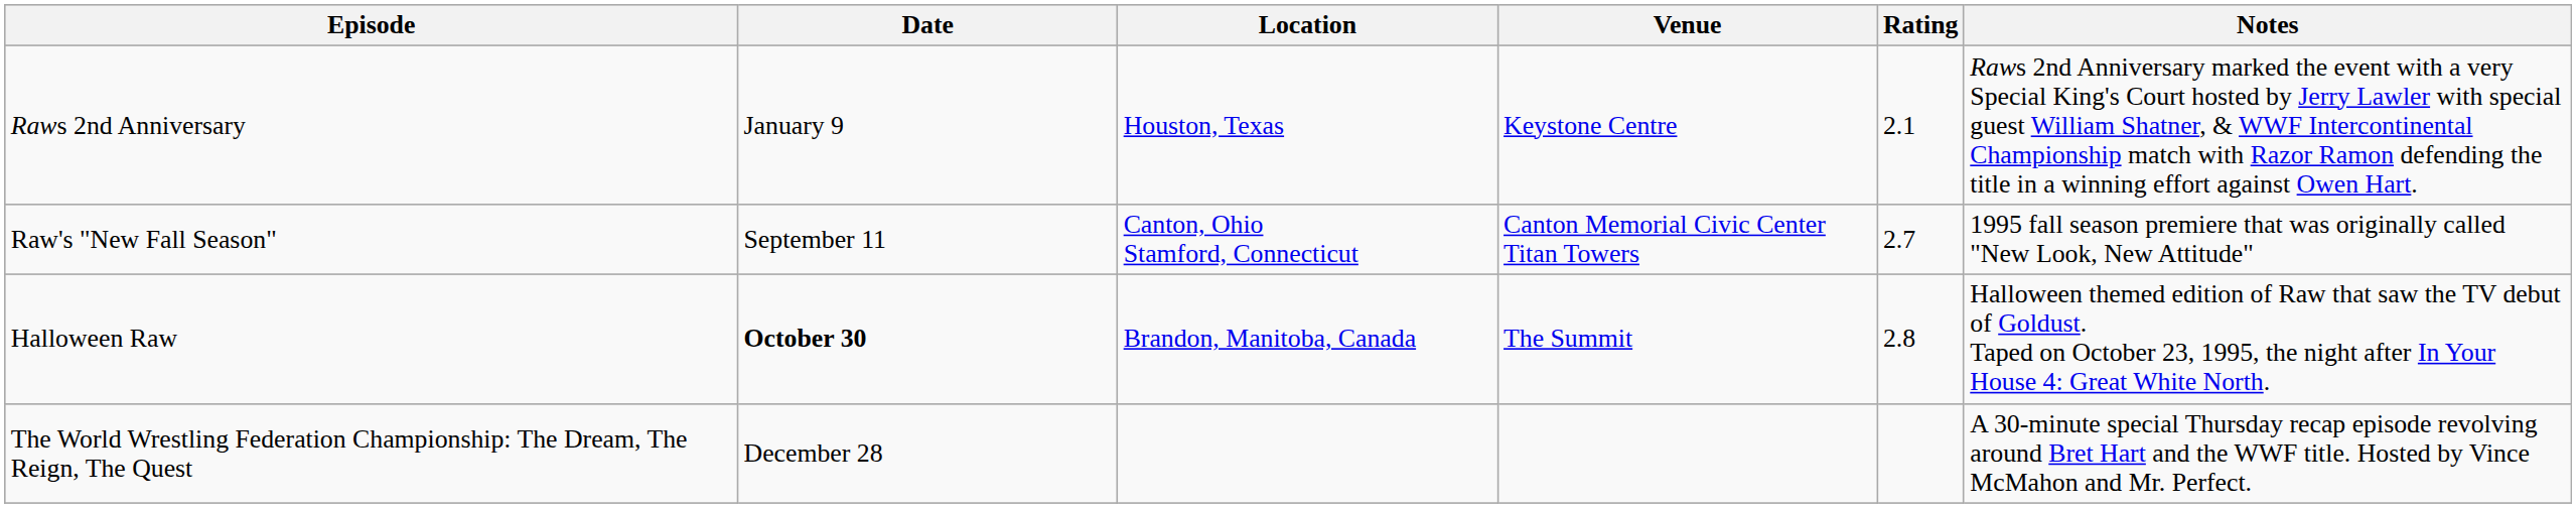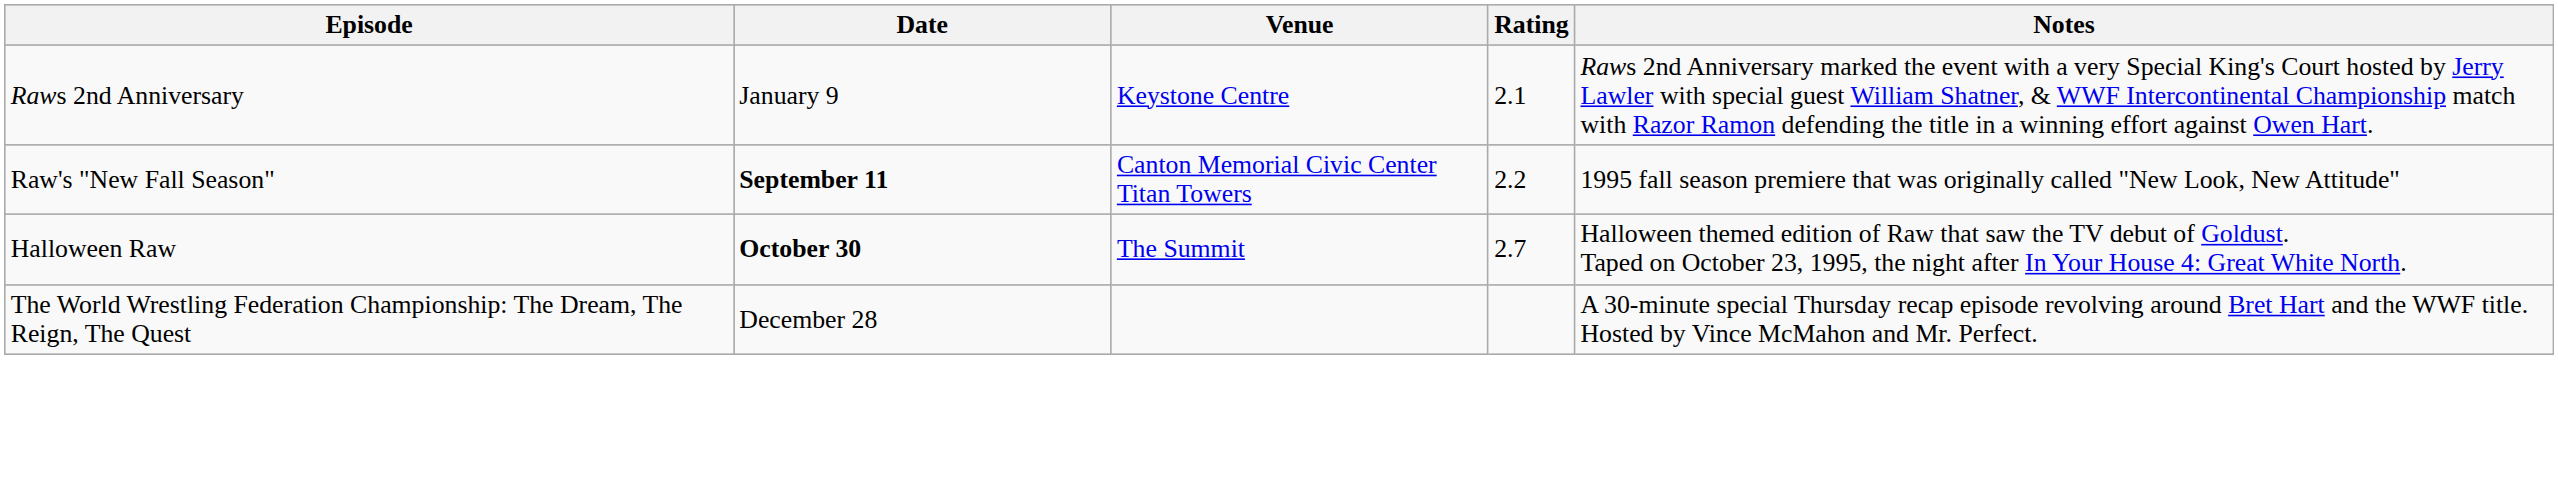 <table class="wikitable plainrowheaders sortable" style="width:100%;">
 <tr>
 <th style="width:29%;">Episode</th>
 <th style="width:15%;">Date</th>
-<th style="width:15%;">Location</th>
 <th style="width:15%;">Venue</th>
 <th style="width:2%;">Rating</th>
 <th style="width:99%;">Notes</th>
 </tr>
 <tr>
 <td><em>Raw</em>s 2nd Anniversary</td>
 <td>January 9</td>
-<td><a href='#'>Houston, Texas</a></td>
 <td><a href='#'>Keystone Centre</a></td>
 <td>2.1</td>
 <td><em>Raw</em>s 2nd Anniversary marked the event with a very Special King's Court hosted by <a href='#'>Jerry Lawler</a> with special guest <a href='#'>William Shatner</a>, & <a href='#'>WWF Intercontinental Championship</a> match with <a href='#'>Razor Ramon</a> defending the title in a winning effort against <a href='#'>Owen Hart</a>.</td>
 </tr>
 <tr>
 <td>Raw's "New Fall Season"</td>
-<td>September 11</td>
-<td><a href='#'>Canton, Ohio</a><br><a href='#'>Stamford, Connecticut</a></td>
+<td><strong>September 11</strong></td>
 <td><a href='#'>Canton Memorial Civic Center</a><br><a href='#'>Titan Towers</a></td>
-<td>2.7</td>
+<td>2.2</td>
 <td>1995 fall season premiere that was originally called "New Look, New Attitude"</td>
 </tr>
 <tr>
 <td>Halloween Raw</td>
 <td><strong>October 30</strong></td>
-<td><a href='#'>Brandon, Manitoba, Canada</a></td>
 <td><a href='#'>The Summit</a></td>
-<td>2.8</td>
+<td>2.7</td>
 <td>Halloween themed edition of Raw that saw the TV debut of <a href='#'>Goldust</a>.<br>Taped on October 23, 1995, the night after <a href='#'>In Your House 4: Great White North</a>.</td>
 </tr>
 <tr>
 <td>The World Wrestling Federation Championship: The Dream, The Reign, The Quest</td>
 <td>December 28</td>
 <td></td>
 <td></td>
-<td></td>
 <td>A 30-minute special Thursday recap episode revolving around <a href='#'>Bret Hart</a> and the WWF title. Hosted by Vince McMahon and Mr. Perfect.</td>
 </tr>
 </table>
